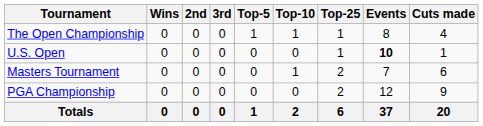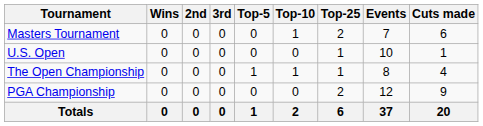 <table class=wikitable style=text-align:center>
 <tr>
 <th>Tournament</th>
 <th>Wins</th>
 <th>2nd</th>
 <th>3rd</th>
 <th>Top-5</th>
 <th>Top-10</th>
 <th>Top-25</th>
 <th>Events</th>
 <th>Cuts made</th>
 </tr>
 <tr>
+<td align=left><a href='#'>Masters Tournament</a></td>
+<td>0</td>
+<td>0</td>
+<td>0</td>
+<td>0</td>
+<td>1</td>
+<td>2</td>
+<td>7</td>
+<td>6</td>
+</tr>
+<tr>
+<td align=left><a href='#'>U.S. Open</a></td>
+<td>0</td>
+<td>0</td>
+<td>0</td>
+<td>0</td>
+<td>0</td>
+<td>1</td>
+<td>10</td>
+<td>1</td>
+</tr>
+<tr>
 <td align=left><a href='#'>The Open Championship</a></td>
 <td>0</td>
 <td>0</td>
 <td>0</td>
 <td>1</td>
 <td>1</td>
 <td>1</td>
 <td>8</td>
 <td>4</td>
-</tr>
-<tr>
-<td align=left><a href='#'>U.S. Open</a></td>
-<td>0</td>
-<td>0</td>
-<td>0</td>
-<td>0</td>
-<td>0</td>
-<td>1</td>
-<td><strong>10</strong></td>
-<td>1</td>
-</tr>
-<tr>
-<td align=left><a href='#'>Masters Tournament</a></td>
-<td>0</td>
-<td>0</td>
-<td>0</td>
-<td>0</td>
-<td>1</td>
-<td>2</td>
-<td>7</td>
-<td>6</td>
 </tr>
 <tr>
 <td align=left><a href='#'>PGA Championship</a></td>
 <td>0</td>
 <td>0</td>
 <td>0</td>
 <td>0</td>
 <td>0</td>
 <td>2</td>
 <td>12</td>
 <td>9</td>
 </tr>
 <tr>
 <th>Totals</th>
 <th>0</th>
 <th>0</th>
 <th>0</th>
 <th>1</th>
 <th>2</th>
 <th>6</th>
 <th>37</th>
 <th>20</th>
 </tr>
 </table>
